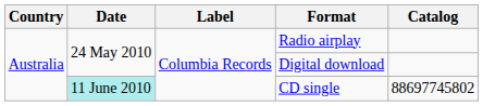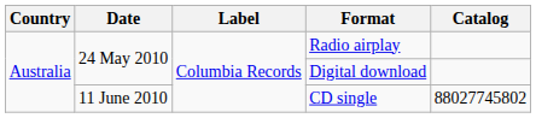 <table class="wikitable">
 <tr>
 <th>Country</th>
 <th>Date</th>
 <th>Label</th>
 <th>Format</th>
 <th>Catalog</th>
 </tr>
 <tr>
 <td rowspan="3"><a href='#'>Australia</a></td>
 <td rowspan="2">24 May 2010</td>
 <td rowspan="3"><a href='#'>Columbia Records</a></td>
 <td><a href='#'>Radio airplay</a></td>
 <td></td>
 </tr>
 <tr>
 <td><a href='#'>Digital download</a></td>
 <td></td>
 </tr>
 <tr>
-<td style="background: paleturquoise;">11 June 2010</td>
+<td>11 June 2010</td>
 <td><a href='#'>CD single</a></td>
-<td>88697745802</td>
+<td>88027745802</td>
 </tr>
 </table>
